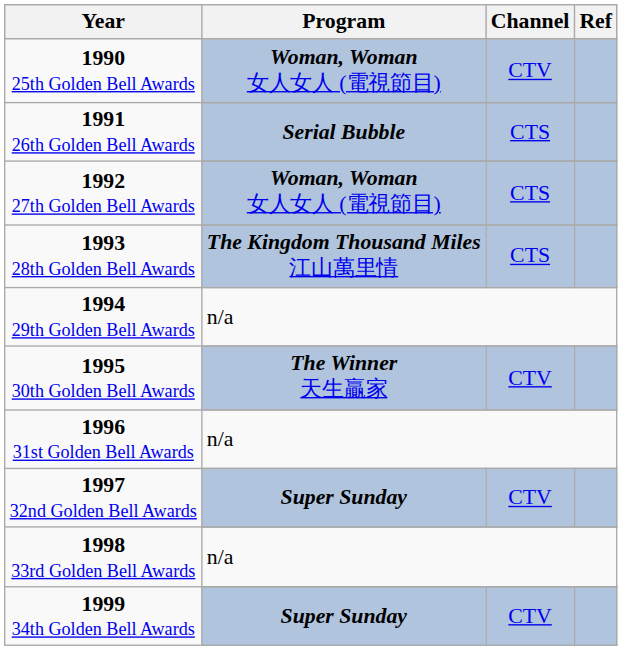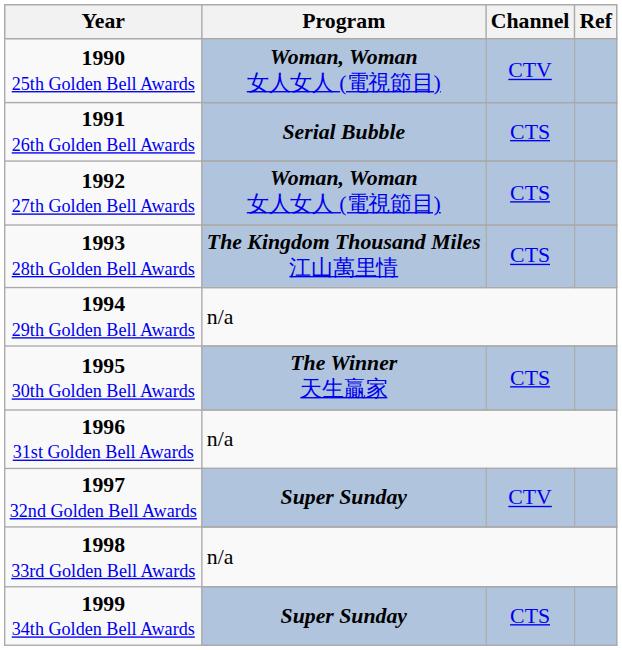 <table class="wikitable sortable">
 <tr style="background:#bebebe;">
 <th>Year</th>
 <th>Program</th>
 <th>Channel</th>
 <th>Ref</th>
 </tr>
 <tr>
 <td rowspan=2 style="text-align:center"><strong>1990</strong> <br> <small><a href='#'>25th Golden Bell Awards</a></small></td>
 </tr>
 <tr rowspan=2 style="background:LightSteelBlue; text-align:center">
 <td><strong><em>Woman, Woman</em></strong><br><a href='#'>女人女人 (電視節目)</a></td>
 <td><a href='#'>CTV</a></td>
 <td></td>
 </tr>
 <tr>
 <td rowspan=2 style="text-align:center"><strong>1991</strong> <br> <small><a href='#'>26th Golden Bell Awards</a></small></td>
 </tr>
 <tr rowspan=2 style="background:LightSteelBlue; text-align:center">
 <td><strong><em>Serial Bubble</em></strong></td>
 <td><a href='#'>CTS</a></td>
 <td></td>
 </tr>
 <tr>
 <td rowspan=2 style="text-align:center"><strong>1992</strong> <br> <small><a href='#'>27th Golden Bell Awards</a></small></td>
 </tr>
 <tr rowspan=2 style="background:LightSteelBlue; text-align:center">
 <td><strong><em>Woman, Woman</em></strong><br><a href='#'>女人女人 (電視節目)</a></td>
 <td><a href='#'>CTS</a></td>
 <td></td>
 </tr>
 <tr>
 <td rowspan=2 style="text-align:center"><strong>1993</strong> <br> <small><a href='#'>28th Golden Bell Awards</a></small></td>
 </tr>
 <tr rowspan=2 style="background:LightSteelBlue; text-align:center">
 <td><strong><em>The Kingdom Thousand Miles</em></strong><br><a href='#'>江山萬里情</a></td>
 <td><a href='#'>CTS</a></td>
 <td></td>
 </tr>
 <tr>
 <td rowspan=2 style="text-align:center"><strong>1994</strong> <br> <small><a href='#'>29th Golden Bell Awards</a></small></td>
 </tr>
 <tr rowspan=2>
 <td colspan=3>n/a </td>
 </tr>
 <tr>
 <td rowspan=2 style="text-align:center"><strong>1995</strong> <br> <small><a href='#'>30th Golden Bell Awards</a></small></td>
 </tr>
 <tr rowspan=2 style="background:LightSteelBlue; text-align:center">
 <td><strong><em>The Winner</em></strong> <br><a href='#'>天生贏家</a></td>
-<td><a href='#'>CTV</a></td>
+<td><a href='#'>CTS</a></td>
 <td></td>
 </tr>
 <tr>
 <td rowspan=2 style="text-align:center"><strong>1996</strong> <br> <small><a href='#'>31st Golden Bell Awards</a></small></td>
 </tr>
 <tr rowspan=2>
 <td colspan=3>n/a </td>
 </tr>
 <tr>
 <td rowspan=2 style="text-align:center"><strong>1997</strong> <br> <small><a href='#'>32nd Golden Bell Awards</a></small></td>
 </tr>
 <tr rowspan=2 style="background:LightSteelBlue; text-align:center">
 <td><strong><em>Super Sunday</em></strong></td>
 <td><a href='#'>CTV</a></td>
 <td></td>
 </tr>
 <tr>
 <td rowspan=2 style="text-align:center"><strong>1998</strong> <br> <small><a href='#'>33rd Golden Bell Awards</a></small></td>
 </tr>
 <tr rowspan=2>
 <td colspan=3>n/a </td>
 </tr>
 <tr>
 <td rowspan=2 style="text-align:center"><strong>1999</strong> <br> <small><a href='#'>34th Golden Bell Awards</a></small></td>
 </tr>
 <tr rowspan=2 style="background:LightSteelBlue; text-align:center">
 <td><strong><em>Super Sunday</em></strong></td>
-<td><a href='#'>CTV</a></td>
+<td><a href='#'>CTS</a></td>
 <td></td>
 </tr>
 </table>
